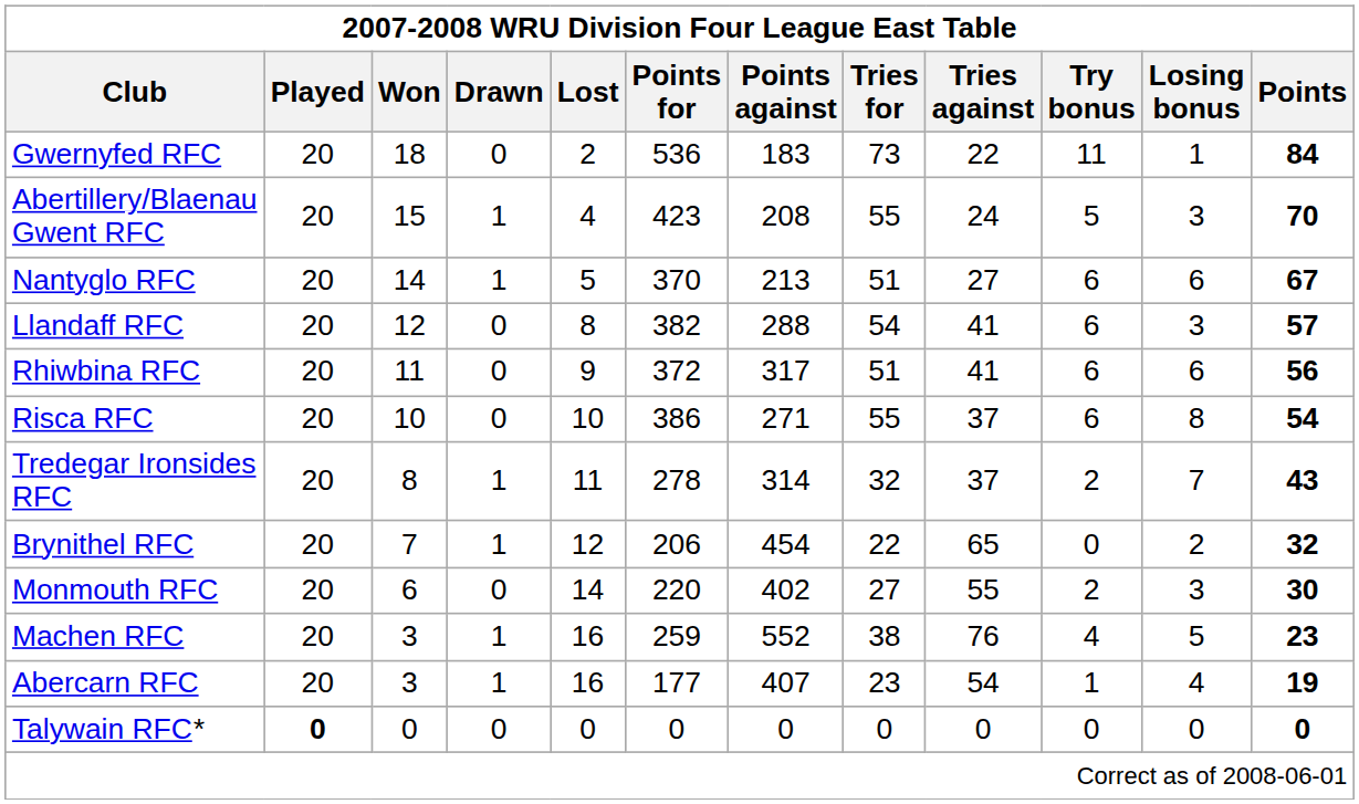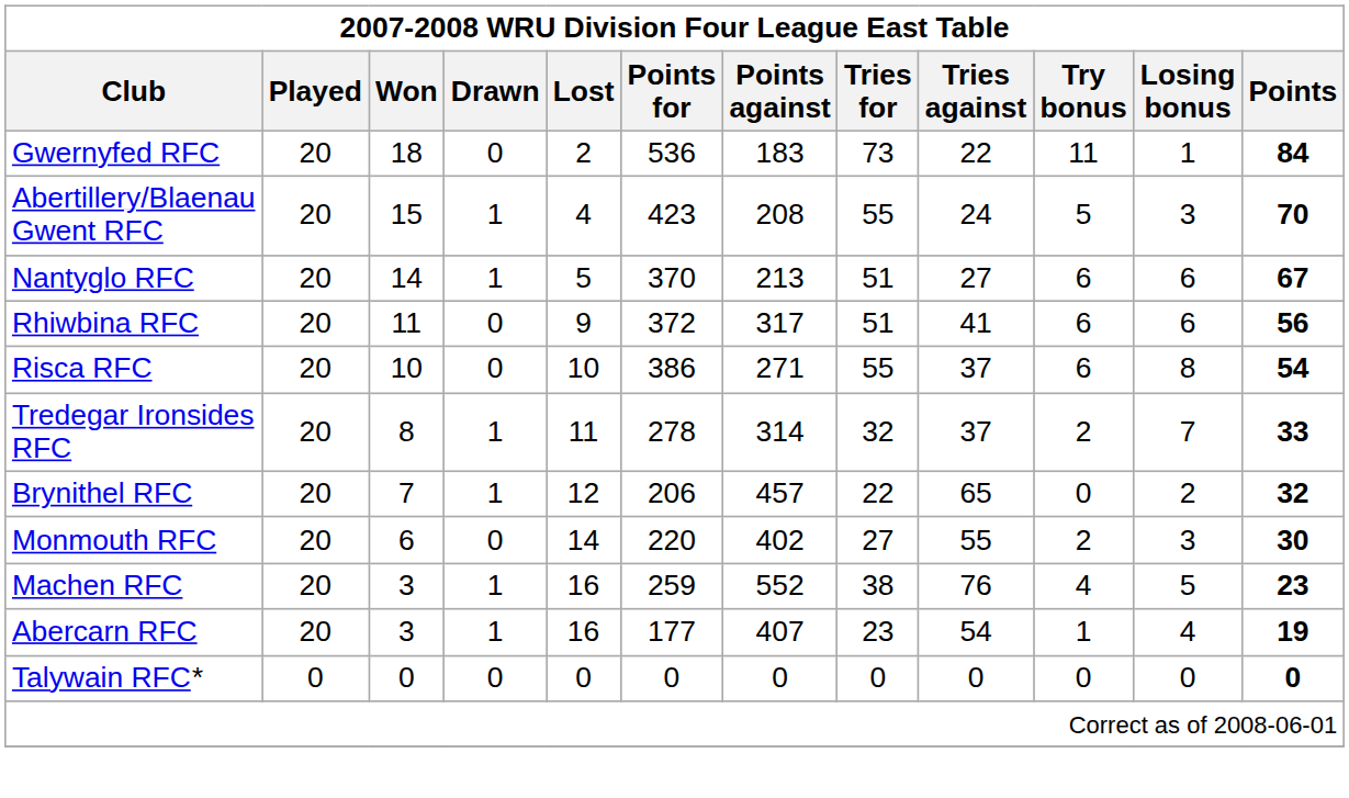 <table class="wikitable" style="float:left; margin-right:15px; text-align: center;">
 <tr>
 <td colspan="12" bgcolor="#FFFFFF" cellpadding="0" cellspacing="0"><strong>2007-2008 WRU Division Four League East Table</strong></td>
 </tr>
 <tr>
 <th bgcolor="#efefef" width="200">Club</th>
 <th bgcolor="#efefef" width="20">Played</th>
 <th bgcolor="#efefef" width="20">Won</th>
 <th bgcolor="#efefef" width="20">Drawn</th>
 <th bgcolor="#efefef" width="20">Lost</th>
 <th bgcolor="#efefef" width="20">Points for</th>
 <th bgcolor="#efefef" width="20">Points against</th>
 <th bgcolor="#efefef" width="20">Tries for</th>
 <th bgcolor="#efefef" width="20">Tries against</th>
 <th bgcolor="#efefef" width="20">Try bonus</th>
 <th bgcolor="#efefef" width="20">Losing bonus</th>
 <th bgcolor="#efefef" width="20">Points</th>
 </tr>
 <tr bgcolor=#ffffff align=center>
 <td align=left><a href='#'>Gwernyfed RFC</a></td>
 <td>20</td>
 <td>18</td>
 <td>0</td>
 <td>2</td>
 <td>536</td>
 <td>183</td>
 <td>73</td>
 <td>22</td>
 <td>11</td>
 <td>1</td>
 <td><strong>84</strong></td>
 </tr>
 <tr bgcolor=#ffffff align=center>
 <td align=left><a href='#'>Abertillery/Blaenau Gwent RFC</a></td>
 <td>20</td>
 <td>15</td>
 <td>1</td>
 <td>4</td>
 <td>423</td>
 <td>208</td>
 <td>55</td>
 <td>24</td>
 <td>5</td>
 <td>3</td>
 <td><strong>70</strong></td>
 </tr>
 <tr bgcolor=#ffffff align=center>
 <td align=left><a href='#'>Nantyglo RFC</a></td>
 <td>20</td>
 <td>14</td>
 <td>1</td>
 <td>5</td>
 <td>370</td>
 <td>213</td>
 <td>51</td>
 <td>27</td>
 <td>6</td>
 <td>6</td>
 <td><strong>67</strong></td>
 </tr>
 <tr bgcolor=#ffffff align=center>
-<td align=left><a href='#'>Llandaff RFC</a></td>
-<td>20</td>
-<td>12</td>
-<td>0</td>
-<td>8</td>
-<td>382</td>
-<td>288</td>
-<td>54</td>
-<td>41</td>
-<td>6</td>
-<td>3</td>
-<td><strong>57</strong></td>
-</tr>
-<tr bgcolor=#ffffff align=center>
 <td align=left><a href='#'>Rhiwbina RFC</a></td>
 <td>20</td>
 <td>11</td>
 <td>0</td>
 <td>9</td>
 <td>372</td>
 <td>317</td>
 <td>51</td>
 <td>41</td>
 <td>6</td>
 <td>6</td>
 <td><strong>56</strong></td>
 </tr>
 <tr bgcolor=#ffffff align=center>
 <td align=left><a href='#'>Risca RFC</a></td>
 <td>20</td>
 <td>10</td>
 <td>0</td>
 <td>10</td>
 <td>386</td>
 <td>271</td>
 <td>55</td>
 <td>37</td>
 <td>6</td>
 <td>8</td>
 <td><strong>54</strong></td>
 </tr>
 <tr bgcolor=#ffffff align=center>
 <td align=left><a href='#'>Tredegar Ironsides RFC</a></td>
 <td>20</td>
 <td>8</td>
 <td>1</td>
 <td>11</td>
 <td>278</td>
 <td>314</td>
 <td>32</td>
 <td>37</td>
 <td>2</td>
 <td>7</td>
-<td><strong>43</strong></td>
+<td><strong>33</strong></td>
 </tr>
 <tr bgcolor=#ffffff align=center>
 <td align=left><a href='#'>Brynithel RFC</a></td>
 <td>20</td>
 <td>7</td>
 <td>1</td>
 <td>12</td>
 <td>206</td>
-<td>454</td>
+<td>457</td>
 <td>22</td>
 <td>65</td>
 <td>0</td>
 <td>2</td>
 <td><strong>32</strong></td>
 </tr>
 <tr bgcolor=#ffffff align=center>
 <td align=left><a href='#'>Monmouth RFC</a></td>
 <td>20</td>
 <td>6</td>
 <td>0</td>
 <td>14</td>
 <td>220</td>
 <td>402</td>
 <td>27</td>
 <td>55</td>
 <td>2</td>
 <td>3</td>
 <td><strong>30</strong></td>
 </tr>
 <tr bgcolor=#ffffff align=center>
 <td align=left><a href='#'>Machen RFC</a></td>
 <td>20</td>
 <td>3</td>
 <td>1</td>
 <td>16</td>
 <td>259</td>
 <td>552</td>
 <td>38</td>
 <td>76</td>
 <td>4</td>
 <td>5</td>
 <td><strong>23</strong></td>
 </tr>
 <tr bgcolor=#ffffff align=center>
 <td align=left><a href='#'>Abercarn RFC</a></td>
 <td>20</td>
 <td>3</td>
 <td>1</td>
 <td>16</td>
 <td>177</td>
 <td>407</td>
 <td>23</td>
 <td>54</td>
 <td>1</td>
 <td>4</td>
 <td><strong>19</strong></td>
 </tr>
 <tr bgcolor=#ffffff align=center>
 <td align=left><a href='#'>Talywain RFC</a><em>*</em></td>
-<td><strong>0</strong></td>
+<td>0</td>
 <td>0</td>
 <td>0</td>
 <td>0</td>
 <td>0</td>
 <td>0</td>
 <td>0</td>
 <td>0</td>
 <td>0</td>
 <td>0</td>
 <td><strong>0</strong></td>
 </tr>
 <tr>
 <td colspan="12" align="right" bgcolor="#FFFFFF" cellpadding="0" cellspacing="0"><small>Correct as of 2008-06-01</small></td>
 </tr>
 <tr>
 </tr>
 </table>
